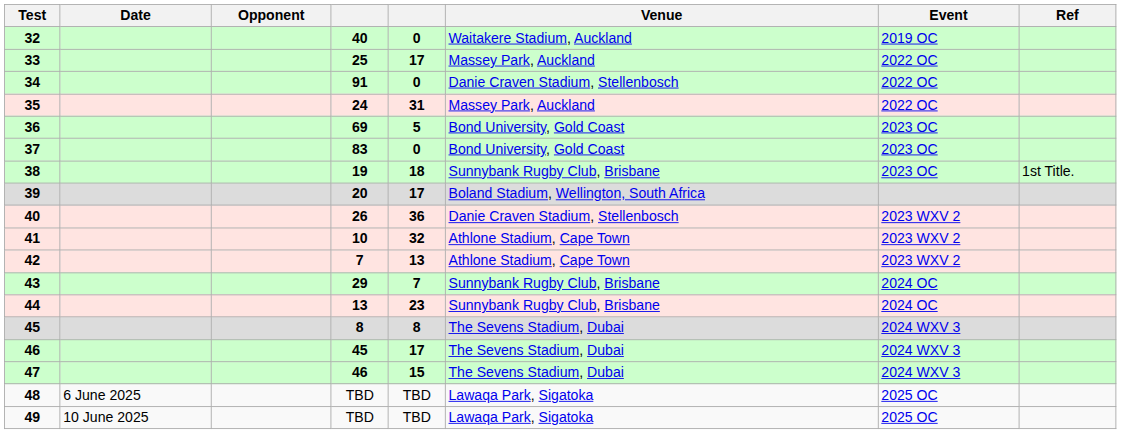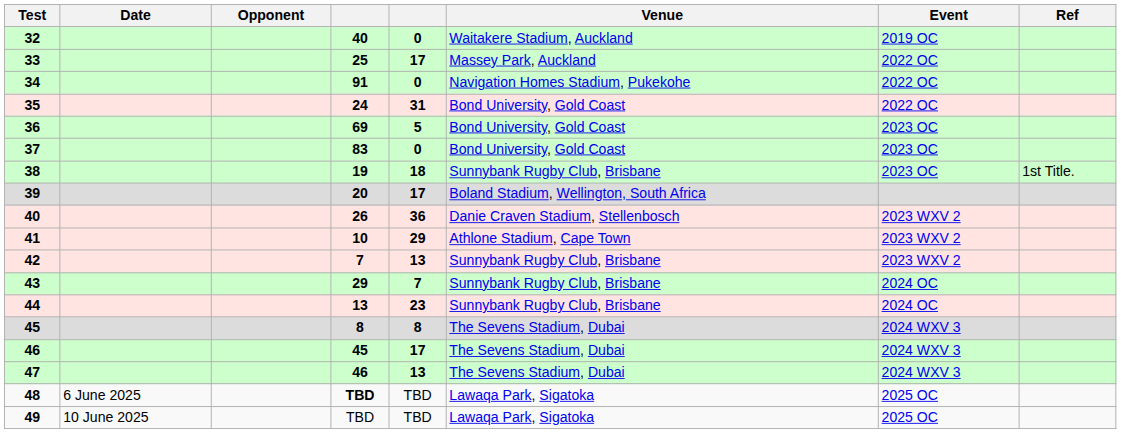 <table class="wikitable sortable" style="width:100%">
 <tr>
 <th style="width:5%">Test</th>
 <th>Date</th>
 <th>Opponent</th>
 <th></th>
 <th></th>
 <th>Venue</th>
 <th>Event</th>
 <th>Ref</th>
 </tr>
 <tr bgcolor="#ccffcc">
 <td align="center"><strong>32</strong></td>
 <td></td>
 <td></td>
 <td align="center"><strong>40</strong></td>
 <td align="center"><strong>0</strong></td>
 <td><a href='#'>Waitakere Stadium</a>, <a href='#'>Auckland</a></td>
 <td><a href='#'>2019 OC</a></td>
 <td></td>
 </tr>
 <tr bgcolor="#ccffcc">
 <td align="center"><strong>33</strong></td>
 <td></td>
 <td></td>
 <td align="center"><strong>25</strong></td>
 <td align="center"><strong>17</strong></td>
 <td><a href='#'>Massey Park</a>, <a href='#'>Auckland</a></td>
 <td><a href='#'>2022 OC</a></td>
 <td></td>
 </tr>
 <tr bgcolor="#ccffcc">
 <td align="center"><strong>34</strong></td>
 <td></td>
 <td></td>
 <td align="center"><strong>91</strong></td>
 <td align="center"><strong>0</strong></td>
-<td><a href='#'>Danie Craven Stadium</a>, <a href='#'>Stellenbosch</a></td>
+<td><a href='#'>Navigation Homes Stadium</a>, <a href='#'>Pukekohe</a></td>
 <td><a href='#'>2022 OC</a></td>
 <td></td>
 </tr>
 <tr bgcolor="FFE4E1">
 <td align="center"><strong>35</strong></td>
 <td></td>
 <td></td>
 <td align="center"><strong>24</strong></td>
 <td align="center"><strong>31</strong></td>
-<td><a href='#'>Massey Park</a>, <a href='#'>Auckland</a></td>
+<td><a href='#'>Bond University</a>, <a href='#'>Gold Coast</a></td>
 <td><a href='#'>2022 OC</a></td>
 <td></td>
 </tr>
 <tr bgcolor="#ccffcc">
 <td align="center"><strong>36</strong></td>
 <td></td>
 <td></td>
 <td align="center"><strong>69</strong></td>
 <td align="center"><strong>5</strong></td>
 <td><a href='#'>Bond University</a>, <a href='#'>Gold Coast</a></td>
 <td><a href='#'>2023 OC</a></td>
 <td></td>
 </tr>
 <tr bgcolor="#ccffcc">
 <td align="center"><strong>37</strong></td>
 <td></td>
 <td></td>
 <td align="center"><strong>83</strong></td>
 <td align="center"><strong>0</strong></td>
 <td><a href='#'>Bond University</a>, <a href='#'>Gold Coast</a></td>
 <td><a href='#'>2023 OC</a></td>
 <td></td>
 </tr>
 <tr bgcolor="#ccffcc">
 <td align="center"><strong>38</strong></td>
 <td></td>
 <td></td>
 <td align="center"><strong>19</strong></td>
 <td align="center"><strong>18</strong></td>
 <td><a href='#'>Sunnybank Rugby Club</a>, <a href='#'>Brisbane</a></td>
 <td><a href='#'>2023 OC</a></td>
 <td>1st Title.</td>
 </tr>
 <tr bgcolor="DCDCDC">
 <td align="center"><strong>39</strong></td>
 <td></td>
 <td></td>
 <td align="center"><strong>20</strong></td>
 <td align="center"><strong>17</strong></td>
 <td><a href='#'>Boland Stadium</a>, <a href='#'>Wellington, South Africa</a></td>
 <td></td>
 <td></td>
 </tr>
 <tr bgcolor="FFE4E1">
 <td align="center"><strong>40</strong></td>
 <td></td>
 <td></td>
 <td align="center"><strong>26</strong></td>
 <td align="center"><strong>36</strong></td>
 <td><a href='#'>Danie Craven Stadium</a>, <a href='#'>Stellenbosch</a></td>
 <td><a href='#'>2023 WXV 2</a></td>
 <td></td>
 </tr>
 <tr bgcolor="FFE4E1">
 <td align="center"><strong>41</strong></td>
 <td></td>
 <td></td>
 <td align="center"><strong>10</strong></td>
-<td align="center"><strong>32</strong></td>
+<td align="center"><strong>29</strong></td>
 <td><a href='#'>Athlone Stadium</a>, <a href='#'>Cape Town</a></td>
 <td><a href='#'>2023 WXV 2</a></td>
 <td></td>
 </tr>
 <tr bgcolor="FFE4E1">
 <td align="center"><strong>42</strong></td>
 <td></td>
 <td></td>
 <td align="center"><strong>7</strong></td>
 <td align="center"><strong>13</strong></td>
-<td><a href='#'>Athlone Stadium</a>, <a href='#'>Cape Town</a></td>
+<td><a href='#'>Sunnybank Rugby Club</a>, <a href='#'>Brisbane</a></td>
 <td><a href='#'>2023 WXV 2</a></td>
 <td></td>
 </tr>
 <tr bgcolor="#ccffcc">
 <td align="center"><strong>43</strong></td>
 <td></td>
 <td></td>
 <td align="center"><strong>29</strong></td>
 <td align="center"><strong>7</strong></td>
 <td><a href='#'>Sunnybank Rugby Club</a>, <a href='#'>Brisbane</a></td>
 <td><a href='#'>2024 OC</a></td>
 <td></td>
 </tr>
 <tr bgcolor="FFE4E1">
 <td align="center"><strong>44</strong></td>
 <td></td>
 <td></td>
 <td align="center"><strong>13</strong></td>
 <td align="center"><strong>23</strong></td>
 <td><a href='#'>Sunnybank Rugby Club</a>, <a href='#'>Brisbane</a></td>
 <td><a href='#'>2024 OC</a></td>
 <td></td>
 </tr>
 <tr bgcolor="DCDCDC">
 <td align="center"><strong>45</strong></td>
 <td></td>
 <td></td>
 <td align="center"><strong>8</strong></td>
 <td align="center"><strong>8</strong></td>
 <td><a href='#'>The Sevens Stadium</a>, <a href='#'>Dubai</a></td>
 <td><a href='#'>2024 WXV 3</a></td>
 <td></td>
 </tr>
 <tr bgcolor="#ccffcc">
 <td align="center"><strong>46</strong></td>
 <td></td>
 <td></td>
 <td align="center"><strong>45</strong></td>
 <td align="center"><strong>17</strong></td>
 <td><a href='#'>The Sevens Stadium</a>, <a href='#'>Dubai</a></td>
 <td><a href='#'>2024 WXV 3</a></td>
 <td></td>
 </tr>
 <tr bgcolor="#ccffcc">
 <td align="center"><strong>47</strong></td>
 <td></td>
 <td></td>
 <td align="center"><strong>46</strong></td>
-<td align="center"><strong>15</strong></td>
+<td align="center"><strong>13</strong></td>
 <td><a href='#'>The Sevens Stadium</a>, <a href='#'>Dubai</a></td>
 <td><a href='#'>2024 WXV 3</a></td>
 <td></td>
 </tr>
 <tr>
 <td align="center"><strong>48</strong></td>
 <td>6 June 2025</td>
 <td></td>
-<td align="center">TBD</td>
+<td align="center"><strong>TBD</strong></td>
 <td align="center">TBD</td>
 <td><a href='#'>Lawaqa Park</a>, <a href='#'>Sigatoka</a></td>
 <td><a href='#'>2025 OC</a></td>
 <td></td>
 </tr>
 <tr>
 <td align="center"><strong>49</strong></td>
 <td>10 June 2025</td>
 <td></td>
 <td align="center">TBD</td>
 <td align="center">TBD</td>
 <td><a href='#'>Lawaqa Park</a>, <a href='#'>Sigatoka</a></td>
 <td><a href='#'>2025 OC</a></td>
 <td></td>
 </tr>
 </table>
